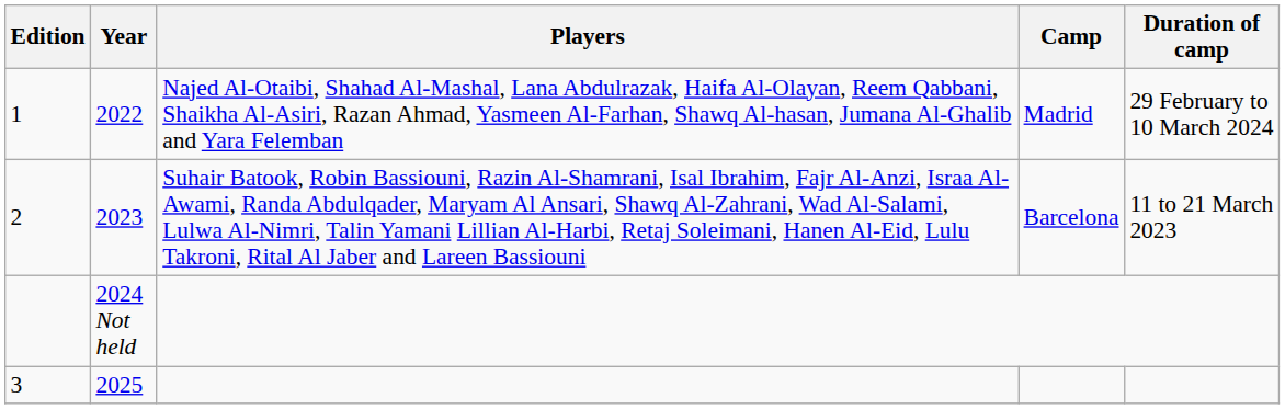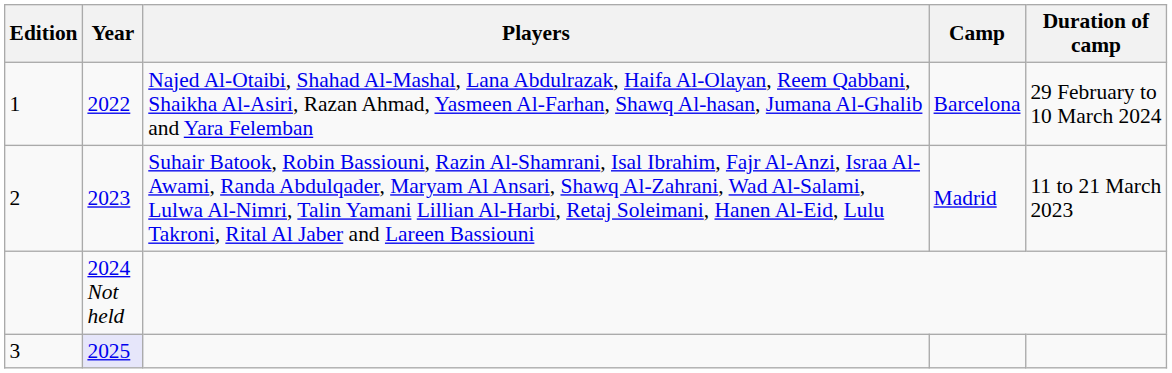 <table class="wikitable sortable">
 <tr>
 <th>Edition</th>
 <th>Year</th>
 <th>Players</th>
 <th>Camp</th>
 <th>Duration of camp</th>
 </tr>
 <tr>
 <td>1</td>
 <td><a href='#'>2022</a></td>
 <td><a href='#'>Najed Al-Otaibi</a>, <a href='#'>Shahad Al-Mashal</a>, <a href='#'>Lana Abdulrazak</a>, <a href='#'>Haifa Al-Olayan</a>, <a href='#'>Reem Qabbani</a>, <a href='#'>Shaikha Al-Asiri</a>, Razan Ahmad, <a href='#'>Yasmeen Al-Farhan</a>, <a href='#'>Shawq Al-hasan</a>, <a href='#'>Jumana Al-Ghalib</a> and <a href='#'>Yara Felemban</a></td>
-<td><a href='#'>Madrid</a></td>
+<td><a href='#'>Barcelona</a></td>
 <td>29 February to 10 March 2024</td>
 </tr>
 <tr>
 <td>2</td>
 <td><a href='#'>2023</a></td>
 <td><a href='#'>Suhair Batook</a>, <a href='#'>Robin Bassiouni</a>, <a href='#'>Razin Al-Shamrani</a>, <a href='#'>Isal Ibrahim</a>, <a href='#'>Fajr Al-Anzi</a>, <a href='#'>Israa Al-Awami</a>, <a href='#'>Randa Abdulqader</a>, <a href='#'>Maryam Al Ansari</a>, <a href='#'>Shawq Al-Zahrani</a>, <a href='#'>Wad Al-Salami</a>, <a href='#'>Lulwa Al-Nimri</a>, <a href='#'>Talin Yamani</a>  <a href='#'>Lillian Al-Harbi</a>, <a href='#'>Retaj Soleimani</a>, <a href='#'>Hanen Al-Eid</a>, <a href='#'>Lulu Takroni</a>, <a href='#'>Rital Al Jaber</a> and <a href='#'>Lareen Bassiouni</a></td>
-<td><a href='#'>Barcelona</a></td>
+<td><a href='#'>Madrid</a></td>
 <td>11 to 21 March 2023</td>
 </tr>
 <tr>
 <td></td>
 <td><a href='#'>2024</a><br><em>Not held</em></td>
 </tr>
 <tr>
 <td>3</td>
-<td><a href='#'>2025</a></td>
+<td style="background: lavender;"><a href='#'>2025</a></td>
 <td></td>
 <td></td>
 <td></td>
 </tr>
 </table>
